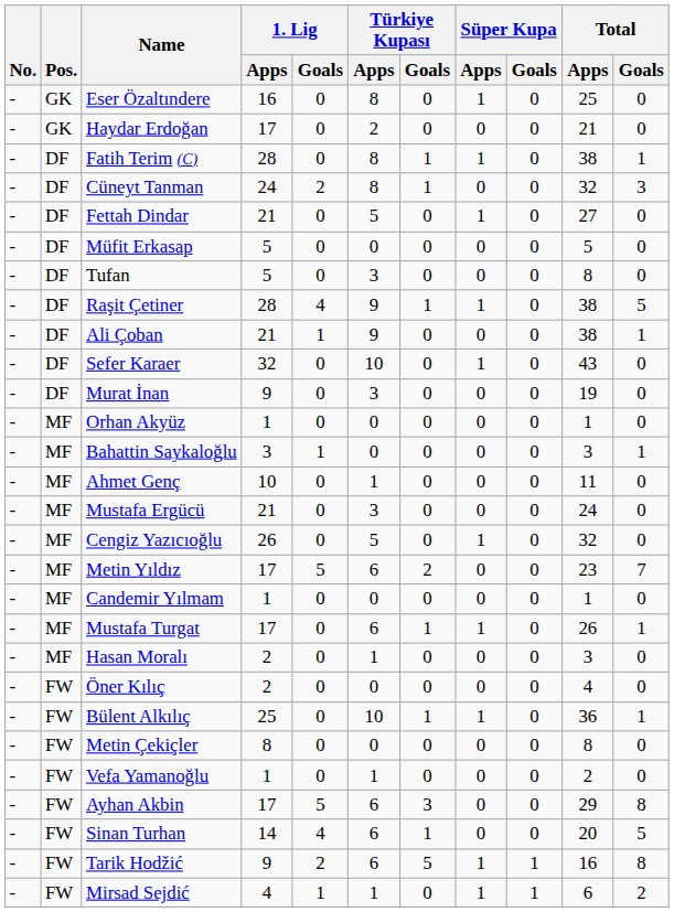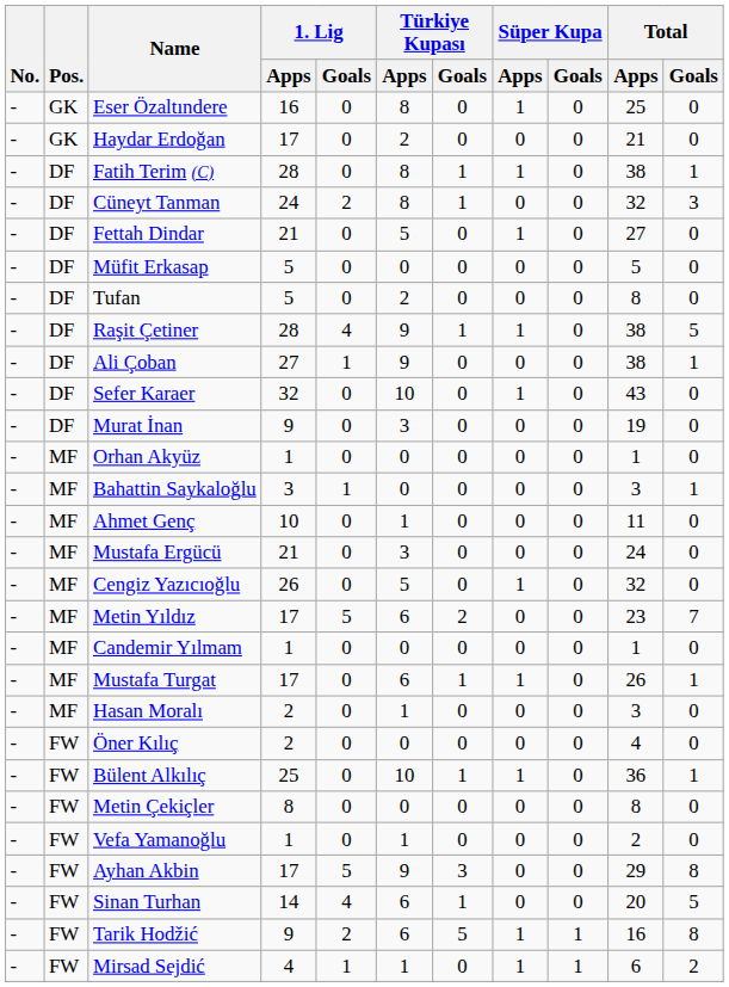 <table class="wikitable" style="text-align:center">
 <tr>
 <th rowspan="2" valign="bottom">No.</th>
 <th rowspan="2" valign="bottom">Pos.</th>
 <th rowspan="2">Name</th>
 <th colspan="2" width="85"><a href='#'>1. Lig</a></th>
 <th colspan="2" width="85"><a href='#'>Türkiye Kupası</a></th>
 <th colspan="2" width="85"><a href='#'>Süper Kupa</a></th>
 <th colspan="2" width="85">Total</th>
 </tr>
 <tr>
 <th>Apps</th>
 <th>Goals</th>
 <th>Apps</th>
 <th>Goals</th>
 <th>Apps</th>
 <th>Goals</th>
 <th>Apps</th>
 <th>Goals</th>
 </tr>
 <tr>
 <td align="left">-</td>
 <td align="left">GK</td>
 <td align="left"> <a href='#'>Eser Özaltındere</a></td>
 <td>16</td>
 <td>0</td>
 <td>8</td>
 <td>0</td>
 <td>1</td>
 <td>0</td>
 <td>25</td>
 <td>0</td>
 </tr>
 <tr>
 <td align="left">-</td>
 <td align="left">GK</td>
 <td align="left"> <a href='#'>Haydar Erdoğan</a></td>
 <td>17</td>
 <td>0</td>
 <td>2</td>
 <td>0</td>
 <td>0</td>
 <td>0</td>
 <td>21</td>
 <td>0</td>
 </tr>
 <tr>
 <td align="left">-</td>
 <td align="left">DF</td>
 <td align="left"> <a href='#'>Fatih Terim</a> <small><em><a href='#'>(C)</a></em></small></td>
 <td>28</td>
 <td>0</td>
 <td>8</td>
 <td>1</td>
 <td>1</td>
 <td>0</td>
 <td>38</td>
 <td>1</td>
 </tr>
 <tr>
 <td align="left">-</td>
 <td align="left">DF</td>
 <td align="left"> <a href='#'>Cüneyt Tanman</a></td>
 <td>24</td>
 <td>2</td>
 <td>8</td>
 <td>1</td>
 <td>0</td>
 <td>0</td>
 <td>32</td>
 <td>3</td>
 </tr>
 <tr>
 <td align="left">-</td>
 <td align="left">DF</td>
 <td align="left"> <a href='#'>Fettah Dindar</a></td>
 <td>21</td>
 <td>0</td>
 <td>5</td>
 <td>0</td>
 <td>1</td>
 <td>0</td>
 <td>27</td>
 <td>0</td>
 </tr>
 <tr>
 <td align="left">-</td>
 <td align="left">DF</td>
 <td align="left"> <a href='#'>Müfit Erkasap</a></td>
 <td>5</td>
 <td>0</td>
 <td>0</td>
 <td>0</td>
 <td>0</td>
 <td>0</td>
 <td>5</td>
 <td>0</td>
 </tr>
 <tr>
 <td align="left">-</td>
 <td align="left">DF</td>
 <td align="left"> Tufan</td>
 <td>5</td>
 <td>0</td>
-<td>3</td>
+<td>2</td>
 <td>0</td>
 <td>0</td>
 <td>0</td>
 <td>8</td>
 <td>0</td>
 </tr>
 <tr>
 <td align="left">-</td>
 <td align="left">DF</td>
 <td align="left"> <a href='#'>Raşit Çetiner</a></td>
 <td>28</td>
 <td>4</td>
 <td>9</td>
 <td>1</td>
 <td>1</td>
 <td>0</td>
 <td>38</td>
 <td>5</td>
 </tr>
 <tr>
 <td align="left">-</td>
 <td align="left">DF</td>
 <td align="left"> <a href='#'>Ali Çoban</a></td>
-<td>21</td>
+<td>27</td>
 <td>1</td>
 <td>9</td>
 <td>0</td>
 <td>0</td>
 <td>0</td>
 <td>38</td>
 <td>1</td>
 </tr>
 <tr>
 <td align="left">-</td>
 <td align="left">DF</td>
 <td align="left"> <a href='#'>Sefer Karaer</a></td>
 <td>32</td>
 <td>0</td>
 <td>10</td>
 <td>0</td>
 <td>1</td>
 <td>0</td>
 <td>43</td>
 <td>0</td>
 </tr>
 <tr>
 <td align="left">-</td>
 <td align="left">DF</td>
 <td align="left"> <a href='#'>Murat İnan</a></td>
 <td>9</td>
 <td>0</td>
 <td>3</td>
 <td>0</td>
 <td>0</td>
 <td>0</td>
 <td>19</td>
 <td>0</td>
 </tr>
 <tr>
 <td align="left">-</td>
 <td align="left">MF</td>
 <td align="left"> <a href='#'>Orhan Akyüz</a></td>
 <td>1</td>
 <td>0</td>
 <td>0</td>
 <td>0</td>
 <td>0</td>
 <td>0</td>
 <td>1</td>
 <td>0</td>
 </tr>
 <tr>
 <td align="left">-</td>
 <td align="left">MF</td>
 <td align="left"> <a href='#'>Bahattin Saykaloğlu</a></td>
 <td>3</td>
 <td>1</td>
 <td>0</td>
 <td>0</td>
 <td>0</td>
 <td>0</td>
 <td>3</td>
 <td>1</td>
 </tr>
 <tr>
 <td align="left">-</td>
 <td align="left">MF</td>
 <td align="left"> <a href='#'>Ahmet Genç</a></td>
 <td>10</td>
 <td>0</td>
 <td>1</td>
 <td>0</td>
 <td>0</td>
 <td>0</td>
 <td>11</td>
 <td>0</td>
 </tr>
 <tr>
 <td align="left">-</td>
 <td align="left">MF</td>
 <td align="left"> <a href='#'>Mustafa Ergücü</a></td>
 <td>21</td>
 <td>0</td>
 <td>3</td>
 <td>0</td>
 <td>0</td>
 <td>0</td>
 <td>24</td>
 <td>0</td>
 </tr>
 <tr>
 <td align="left">-</td>
 <td align="left">MF</td>
 <td align="left"> <a href='#'>Cengiz Yazıcıoğlu</a></td>
 <td>26</td>
 <td>0</td>
 <td>5</td>
 <td>0</td>
 <td>1</td>
 <td>0</td>
 <td>32</td>
 <td>0</td>
 </tr>
 <tr>
 <td align="left">-</td>
 <td align="left">MF</td>
 <td align="left"> <a href='#'>Metin Yıldız</a></td>
 <td>17</td>
 <td>5</td>
 <td>6</td>
 <td>2</td>
 <td>0</td>
 <td>0</td>
 <td>23</td>
 <td>7</td>
 </tr>
 <tr>
 <td align="left">-</td>
 <td align="left">MF</td>
 <td align="left"> <a href='#'>Candemir Yılmam</a></td>
 <td>1</td>
 <td>0</td>
 <td>0</td>
 <td>0</td>
 <td>0</td>
 <td>0</td>
 <td>1</td>
 <td>0</td>
 </tr>
 <tr>
 <td align="left">-</td>
 <td align="left">MF</td>
 <td align="left"> <a href='#'>Mustafa Turgat</a></td>
 <td>17</td>
 <td>0</td>
 <td>6</td>
 <td>1</td>
 <td>1</td>
 <td>0</td>
 <td>26</td>
 <td>1</td>
 </tr>
 <tr>
 <td align="left">-</td>
 <td align="left">MF</td>
 <td align="left"> <a href='#'>Hasan Moralı</a></td>
 <td>2</td>
 <td>0</td>
 <td>1</td>
 <td>0</td>
 <td>0</td>
 <td>0</td>
 <td>3</td>
 <td>0</td>
 </tr>
 <tr>
 <td align="left">-</td>
 <td align="left">FW</td>
 <td align="left"> <a href='#'>Öner Kılıç</a></td>
 <td>2</td>
 <td>0</td>
 <td>0</td>
 <td>0</td>
 <td>0</td>
 <td>0</td>
 <td>4</td>
 <td>0</td>
 </tr>
 <tr>
 <td align="left">-</td>
 <td align="left">FW</td>
 <td align="left"> <a href='#'>Bülent Alkılıç</a></td>
 <td>25</td>
 <td>0</td>
 <td>10</td>
 <td>1</td>
 <td>1</td>
 <td>0</td>
 <td>36</td>
 <td>1</td>
 </tr>
 <tr>
 <td align="left">-</td>
 <td align="left">FW</td>
 <td align="left"> <a href='#'>Metin Çekiçler</a></td>
 <td>8</td>
 <td>0</td>
 <td>0</td>
 <td>0</td>
 <td>0</td>
 <td>0</td>
 <td>8</td>
 <td>0</td>
 </tr>
 <tr>
 <td align="left">-</td>
 <td align="left">FW</td>
 <td align="left"> <a href='#'>Vefa Yamanoğlu</a></td>
 <td>1</td>
 <td>0</td>
 <td>1</td>
 <td>0</td>
 <td>0</td>
 <td>0</td>
 <td>2</td>
 <td>0</td>
 </tr>
 <tr>
 <td align="left">-</td>
 <td align="left">FW</td>
 <td align="left"> <a href='#'>Ayhan Akbin</a></td>
 <td>17</td>
 <td>5</td>
-<td>6</td>
+<td>9</td>
 <td>3</td>
 <td>0</td>
 <td>0</td>
 <td>29</td>
 <td>8</td>
 </tr>
 <tr>
 <td align="left">-</td>
 <td align="left">FW</td>
 <td align="left"> <a href='#'>Sinan Turhan</a></td>
 <td>14</td>
 <td>4</td>
 <td>6</td>
 <td>1</td>
 <td>0</td>
 <td>0</td>
 <td>20</td>
 <td>5</td>
 </tr>
 <tr>
 <td align="left">-</td>
 <td align="left">FW</td>
 <td align="left"> <a href='#'>Tarik Hodžić</a></td>
 <td>9</td>
 <td>2</td>
 <td>6</td>
 <td>5</td>
 <td>1</td>
 <td>1</td>
 <td>16</td>
 <td>8</td>
 </tr>
 <tr>
 <td align="left">-</td>
 <td align="left">FW</td>
 <td align="left"> <a href='#'>Mirsad Sejdić</a></td>
 <td>4</td>
 <td>1</td>
 <td>1</td>
 <td>0</td>
 <td>1</td>
 <td>1</td>
 <td>6</td>
 <td>2</td>
 </tr>
 <tr>
 </tr>
 </table>
